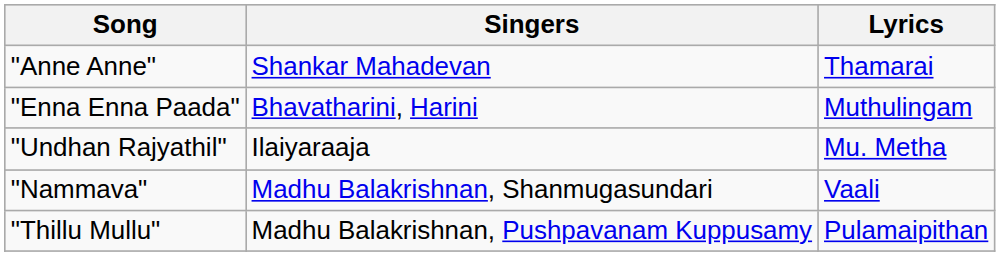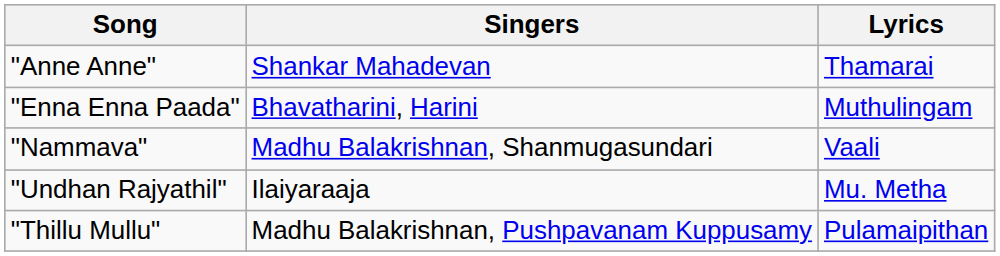 <table class="wikitable">
 <tr>
 <th>Song</th>
 <th>Singers</th>
 <th>Lyrics</th>
 </tr>
 <tr>
 <td>"Anne Anne"</td>
 <td><a href='#'>Shankar Mahadevan</a></td>
 <td><a href='#'>Thamarai</a></td>
 </tr>
 <tr>
 <td>"Enna Enna Paada"</td>
 <td><a href='#'>Bhavatharini</a>, <a href='#'>Harini</a></td>
 <td><a href='#'>Muthulingam</a></td>
 </tr>
 <tr>
+<td>"Nammava"</td>
+<td><a href='#'>Madhu Balakrishnan</a>, Shanmugasundari</td>
+<td><a href='#'>Vaali</a></td>
+</tr>
+<tr>
 <td>"Undhan Rajyathil"</td>
 <td>Ilaiyaraaja</td>
 <td><a href='#'>Mu. Metha</a></td>
-</tr>
-<tr>
-<td>"Nammava"</td>
-<td><a href='#'>Madhu Balakrishnan</a>, Shanmugasundari</td>
-<td><a href='#'>Vaali</a></td>
 </tr>
 <tr>
 <td>"Thillu Mullu"</td>
 <td>Madhu Balakrishnan, <a href='#'>Pushpavanam Kuppusamy</a></td>
 <td><a href='#'>Pulamaipithan</a></td>
 </tr>
 </table>
